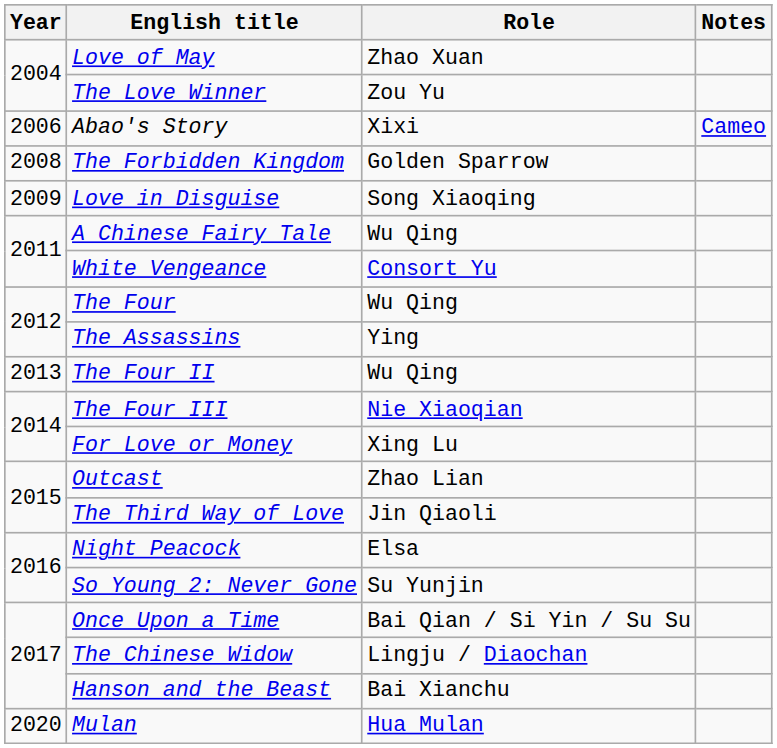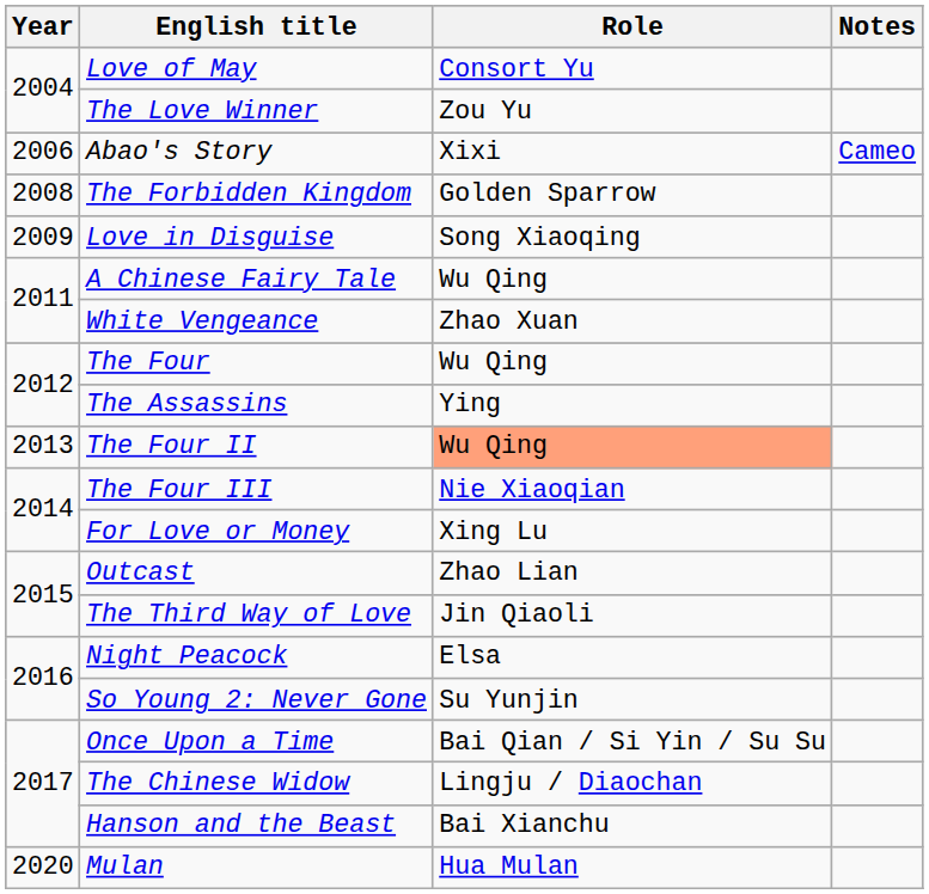 <table class="wikitable sortable">
 <tr>
 <th>Year</th>
 <th>English title</th>
 <th>Role</th>
 <th>Notes</th>
 </tr>
 <tr>
 <td rowspan=2>2004</td>
 <td><em><a href='#'>Love of May</a></em></td>
-<td>Zhao Xuan</td>
+<td><a href='#'>Consort Yu</a></td>
 <td></td>
 </tr>
 <tr>
 <td><em><a href='#'>The Love Winner</a></em></td>
 <td>Zou Yu</td>
 <td></td>
 </tr>
 <tr>
 <td>2006</td>
 <td><em> Abao's Story</em></td>
 <td>Xixi</td>
 <td><a href='#'>Cameo</a></td>
 </tr>
 <tr>
 <td>2008</td>
 <td><em><a href='#'>The Forbidden Kingdom</a></em></td>
 <td>Golden Sparrow</td>
 <td></td>
 </tr>
 <tr>
 <td>2009</td>
 <td><em><a href='#'>Love in Disguise</a></em></td>
 <td>Song Xiaoqing</td>
 <td></td>
 </tr>
 <tr>
 <td rowspan=2>2011</td>
 <td><em><a href='#'>A Chinese Fairy Tale</a></em></td>
 <td>Wu Qing</td>
 <td></td>
 </tr>
 <tr>
 <td><em><a href='#'>White Vengeance</a></em></td>
-<td><a href='#'>Consort Yu</a></td>
+<td>Zhao Xuan</td>
 <td></td>
 </tr>
 <tr>
 <td rowspan=2>2012</td>
 <td><em><a href='#'>The Four</a></em></td>
 <td>Wu Qing</td>
 <td></td>
 </tr>
 <tr>
 <td><em><a href='#'>The Assassins</a></em></td>
 <td>Ying</td>
 <td></td>
 </tr>
 <tr>
 <td>2013</td>
 <td><em><a href='#'>The Four II</a></em></td>
-<td>Wu Qing</td>
+<td style="background: lightsalmon;">Wu Qing</td>
 <td></td>
 </tr>
 <tr>
 <td rowspan=2>2014</td>
 <td><em><a href='#'>The Four III</a></em></td>
 <td><a href='#'>Nie Xiaoqian</a></td>
 <td></td>
 </tr>
 <tr>
 <td><em><a href='#'>For Love or Money</a></em></td>
 <td>Xing Lu</td>
 <td></td>
 </tr>
 <tr>
 <td rowspan=2>2015</td>
 <td><em><a href='#'>Outcast</a></em></td>
 <td>Zhao Lian</td>
 <td></td>
 </tr>
 <tr>
 <td><em><a href='#'>The Third Way of Love</a></em></td>
 <td>Jin Qiaoli</td>
 <td></td>
 </tr>
 <tr>
 <td rowspan=2>2016</td>
 <td><em><a href='#'>Night Peacock</a></em></td>
 <td>Elsa</td>
 <td></td>
 </tr>
 <tr>
 <td><em><a href='#'>So Young 2: Never Gone</a></em></td>
 <td>Su Yunjin</td>
 <td></td>
 </tr>
 <tr>
 <td rowspan=3>2017</td>
 <td><em><a href='#'>Once Upon a Time</a></em></td>
 <td>Bai Qian / Si Yin / Su Su</td>
 <td></td>
 </tr>
 <tr>
 <td><em><a href='#'>The Chinese Widow</a></em></td>
 <td>Lingju / <a href='#'>Diaochan</a></td>
 <td></td>
 </tr>
 <tr>
 <td><em><a href='#'>Hanson and the Beast</a></em></td>
 <td>Bai Xianchu</td>
 <td></td>
 </tr>
 <tr>
 <td>2020</td>
 <td><em><a href='#'>Mulan</a></em></td>
 <td><a href='#'>Hua Mulan</a></td>
 <td></td>
 </tr>
 <tr>
 </tr>
 </table>
